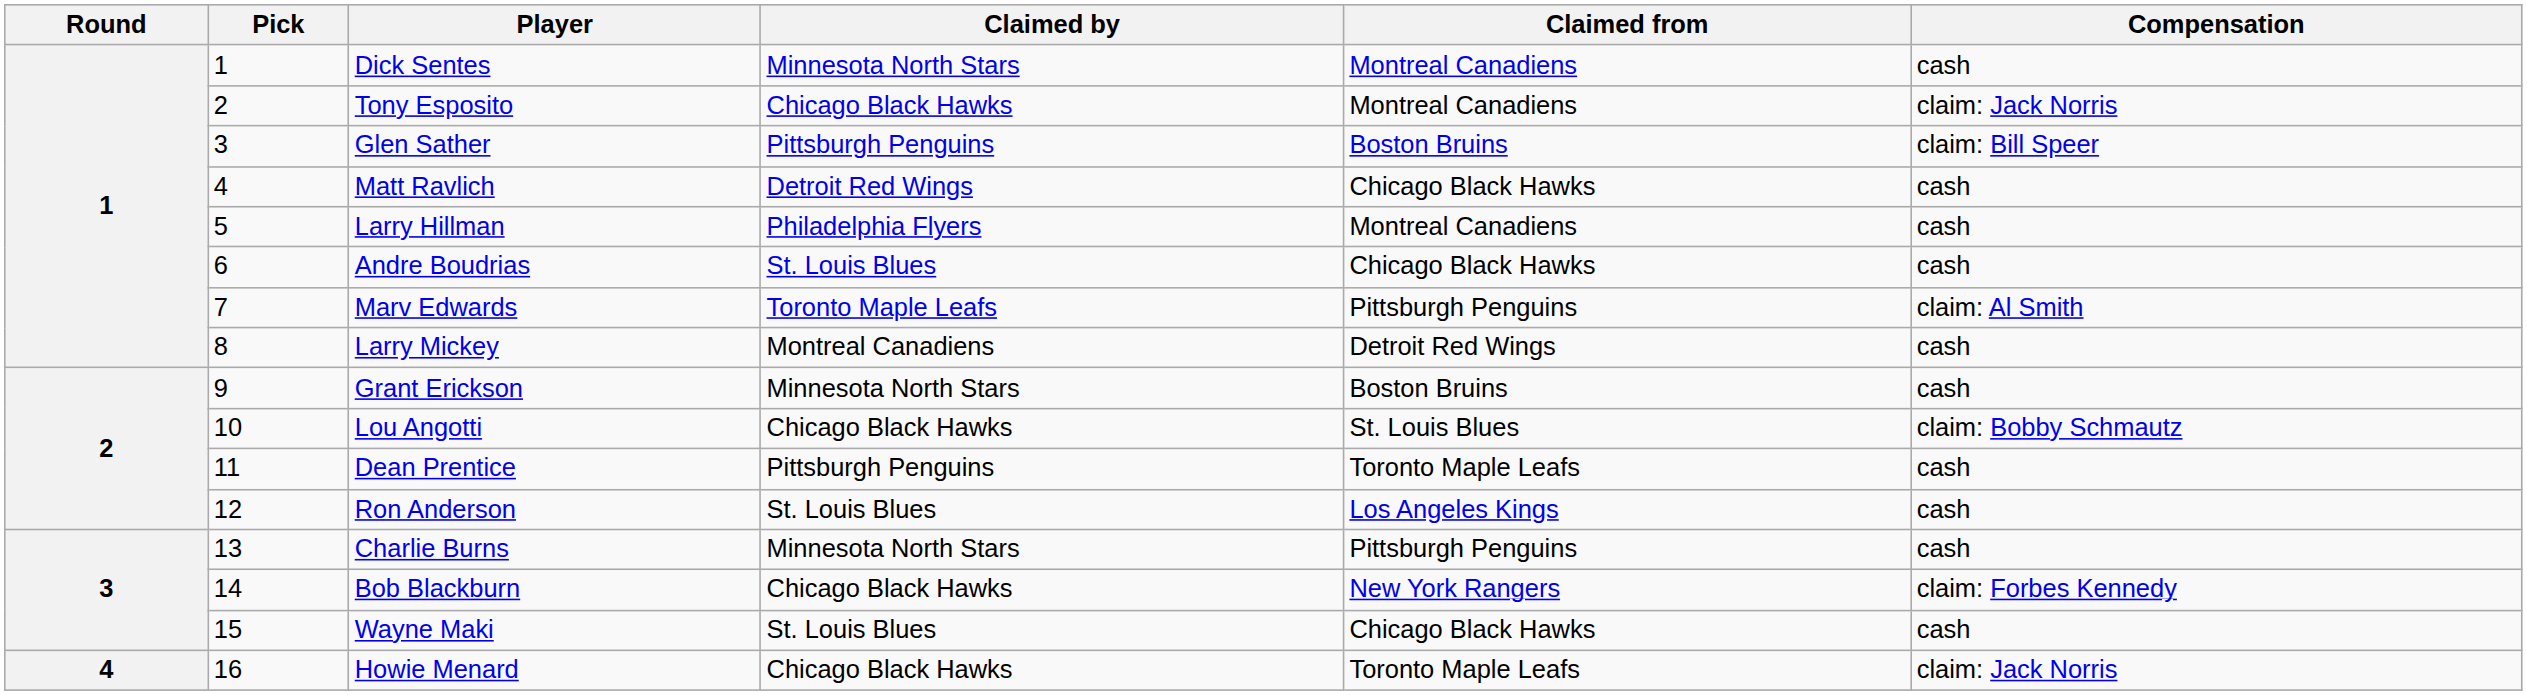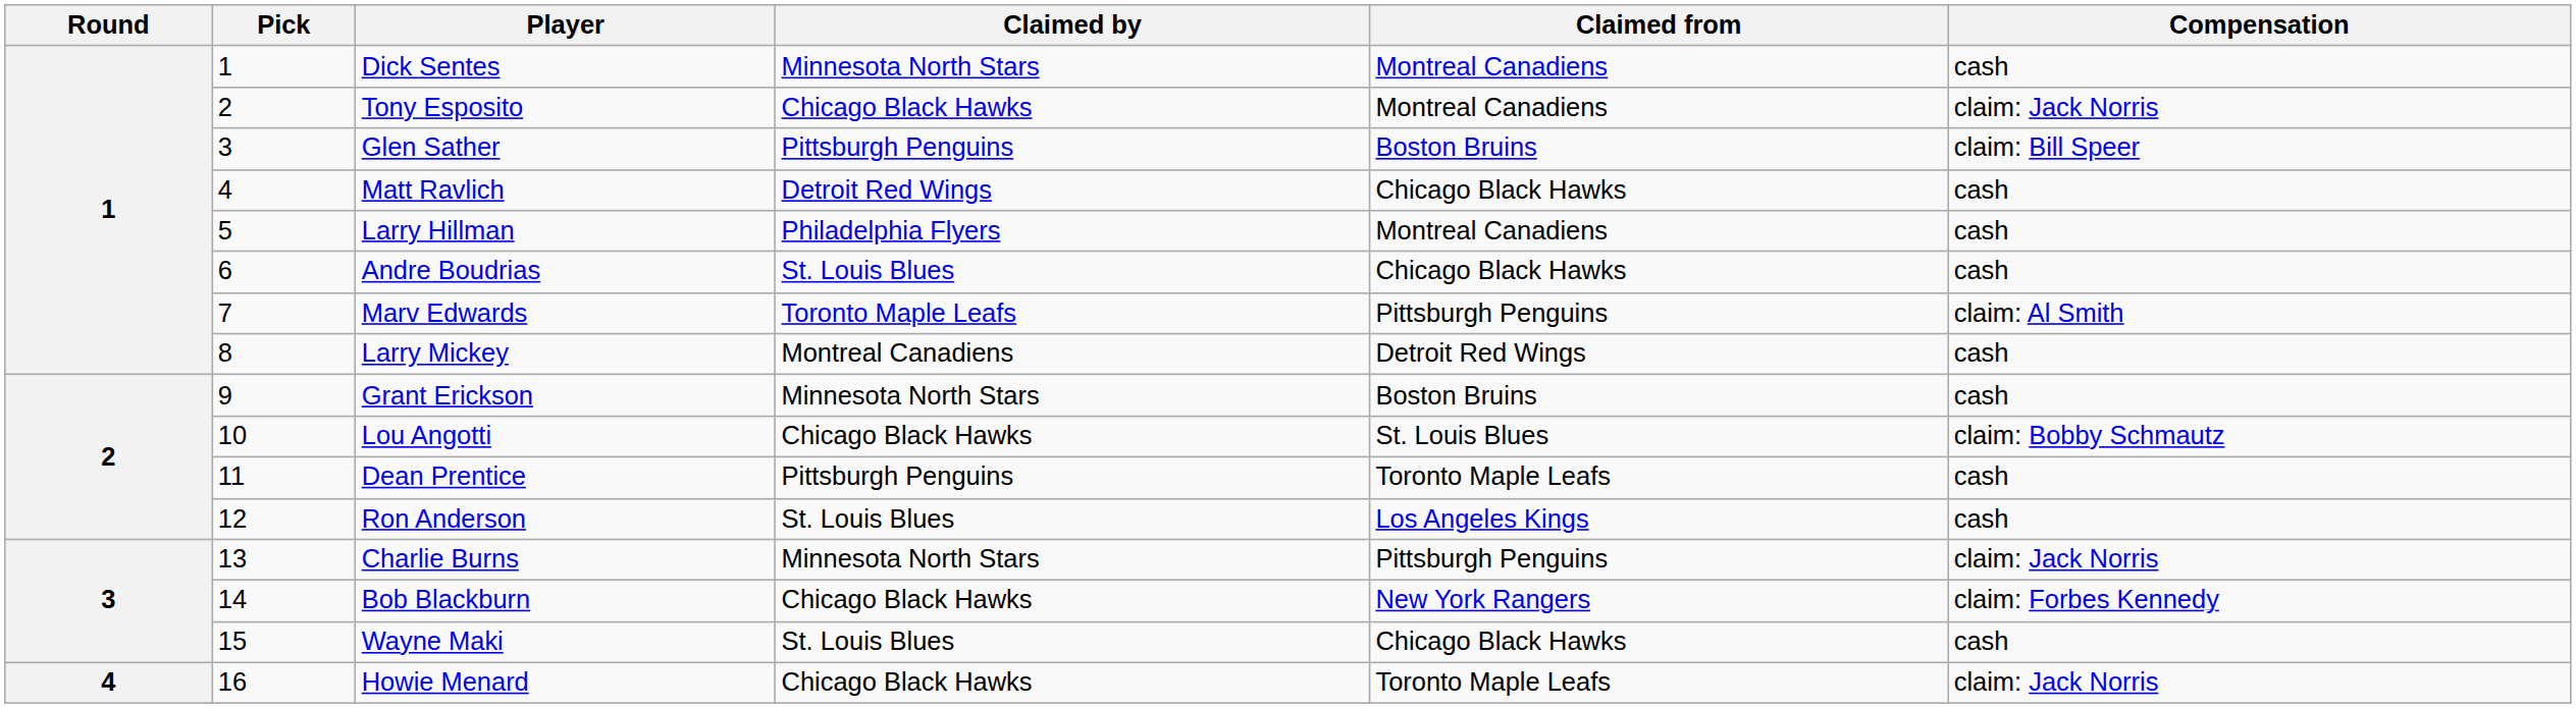 <table class="wikitable" style="width: 100%">
 <tr>
 <th scope="col">Round</th>
 <th scope="col">Pick</th>
 <th scope="col">Player</th>
 <th scope="col">Claimed by</th>
 <th scope="col">Claimed from</th>
 <th scope="col">Compensation</th>
 </tr>
 <tr>
 <th scope="row" rowspan="8">1</th>
 <td>1</td>
 <td><a href='#'>Dick Sentes</a></td>
 <td><a href='#'>Minnesota North Stars</a></td>
 <td><a href='#'>Montreal Canadiens</a></td>
 <td>cash</td>
 </tr>
 <tr>
 <td>2</td>
 <td><a href='#'>Tony Esposito</a></td>
 <td><a href='#'>Chicago Black Hawks</a></td>
 <td>Montreal Canadiens</td>
 <td>claim: <a href='#'>Jack Norris</a></td>
 </tr>
 <tr>
 <td>3</td>
 <td><a href='#'>Glen Sather</a></td>
 <td><a href='#'>Pittsburgh Penguins</a></td>
 <td><a href='#'>Boston Bruins</a></td>
 <td>claim: <a href='#'>Bill Speer</a></td>
 </tr>
 <tr>
 <td>4</td>
 <td><a href='#'>Matt Ravlich</a></td>
 <td><a href='#'>Detroit Red Wings</a></td>
 <td>Chicago Black Hawks</td>
 <td>cash</td>
 </tr>
 <tr>
 <td>5</td>
 <td><a href='#'>Larry Hillman</a></td>
 <td><a href='#'>Philadelphia Flyers</a></td>
 <td>Montreal Canadiens</td>
 <td>cash</td>
 </tr>
 <tr>
 <td>6</td>
 <td><a href='#'>Andre Boudrias</a></td>
 <td><a href='#'>St. Louis Blues</a></td>
 <td>Chicago Black Hawks</td>
 <td>cash</td>
 </tr>
 <tr>
 <td>7</td>
 <td><a href='#'>Marv Edwards</a></td>
 <td><a href='#'>Toronto Maple Leafs</a></td>
 <td>Pittsburgh Penguins</td>
 <td>claim: <a href='#'>Al Smith</a></td>
 </tr>
 <tr>
 <td>8</td>
 <td><a href='#'>Larry Mickey</a></td>
 <td>Montreal Canadiens</td>
 <td>Detroit Red Wings</td>
 <td>cash</td>
 </tr>
 <tr>
 <th scope="row" rowspan="4">2</th>
 <td>9</td>
 <td><a href='#'>Grant Erickson</a></td>
 <td>Minnesota North Stars</td>
 <td>Boston Bruins</td>
 <td>cash</td>
 </tr>
 <tr>
 <td>10</td>
 <td><a href='#'>Lou Angotti</a></td>
 <td>Chicago Black Hawks</td>
 <td>St. Louis Blues</td>
 <td>claim: <a href='#'>Bobby Schmautz</a></td>
 </tr>
 <tr>
 <td>11</td>
 <td><a href='#'>Dean Prentice</a></td>
 <td>Pittsburgh Penguins</td>
 <td>Toronto Maple Leafs</td>
 <td>cash</td>
 </tr>
 <tr>
 <td>12</td>
 <td><a href='#'>Ron Anderson</a></td>
 <td>St. Louis Blues</td>
 <td><a href='#'>Los Angeles Kings</a></td>
 <td>cash</td>
 </tr>
 <tr>
 <th scope="row" rowspan="3">3</th>
 <td>13</td>
 <td><a href='#'>Charlie Burns</a></td>
 <td>Minnesota North Stars</td>
 <td>Pittsburgh Penguins</td>
-<td>cash</td>
+<td>claim: <a href='#'>Jack Norris</a></td>
 </tr>
 <tr>
 <td>14</td>
 <td><a href='#'>Bob Blackburn</a></td>
 <td>Chicago Black Hawks</td>
 <td><a href='#'>New York Rangers</a></td>
 <td>claim: <a href='#'>Forbes Kennedy</a></td>
 </tr>
 <tr>
 <td>15</td>
 <td><a href='#'>Wayne Maki</a></td>
 <td>St. Louis Blues</td>
 <td>Chicago Black Hawks</td>
 <td>cash</td>
 </tr>
 <tr>
 <th scope="row">4</th>
 <td>16</td>
 <td><a href='#'>Howie Menard</a></td>
 <td>Chicago Black Hawks</td>
 <td>Toronto Maple Leafs</td>
 <td>claim: <a href='#'>Jack Norris</a></td>
 </tr>
 </table>
